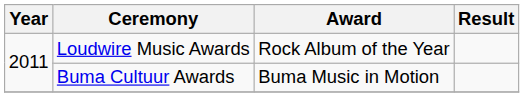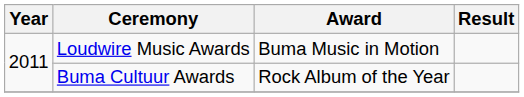 <table class="wikitable">
 <tr>
 <th>Year</th>
 <th>Ceremony</th>
 <th>Award</th>
 <th>Result</th>
 </tr>
 <tr>
 <td rowspan="2">2011</td>
 <td><a href='#'>Loudwire</a> Music Awards</td>
-<td>Rock Album of the Year</td>
+<td>Buma Music in Motion</td>
 <td></td>
 </tr>
 <tr>
 <td><a href='#'>Buma Cultuur</a> Awards</td>
-<td>Buma Music in Motion</td>
+<td>Rock Album of the Year</td>
 <td></td>
 </tr>
 <tr>
 </tr>
 </table>
